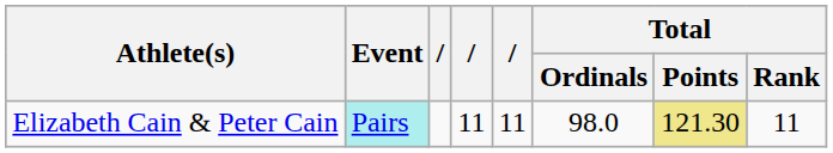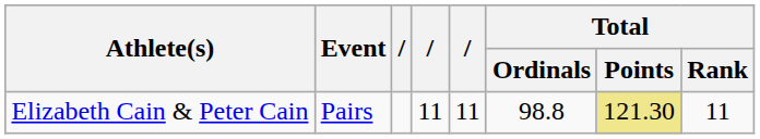 <table class="wikitable" style="font-size:90%">
 <tr>
 <th rowspan="2">Athlete(s)</th>
 <th rowspan="2">Event</th>
 <th rowspan="2">/</th>
 <th rowspan="2">/</th>
 <th rowspan="2">/</th>
 <th colspan="3">Total</th>
 </tr>
 <tr>
 <th>Ordinals</th>
 <th>Points</th>
 <th>Rank</th>
 </tr>
 <tr align="center">
 <td align="left"><a href='#'>Elizabeth Cain</a> & <a href='#'>Peter Cain</a></td>
-<td align="left" style="background: paleturquoise;"><a href='#'>Pairs</a></td>
+<td align="left"><a href='#'>Pairs</a></td>
 <td></td>
 <td>11</td>
 <td>11</td>
-<td>98.0</td>
+<td>98.8</td>
 <td style="background: khaki;">121.30</td>
 <td>11</td>
 </tr>
 </table>
